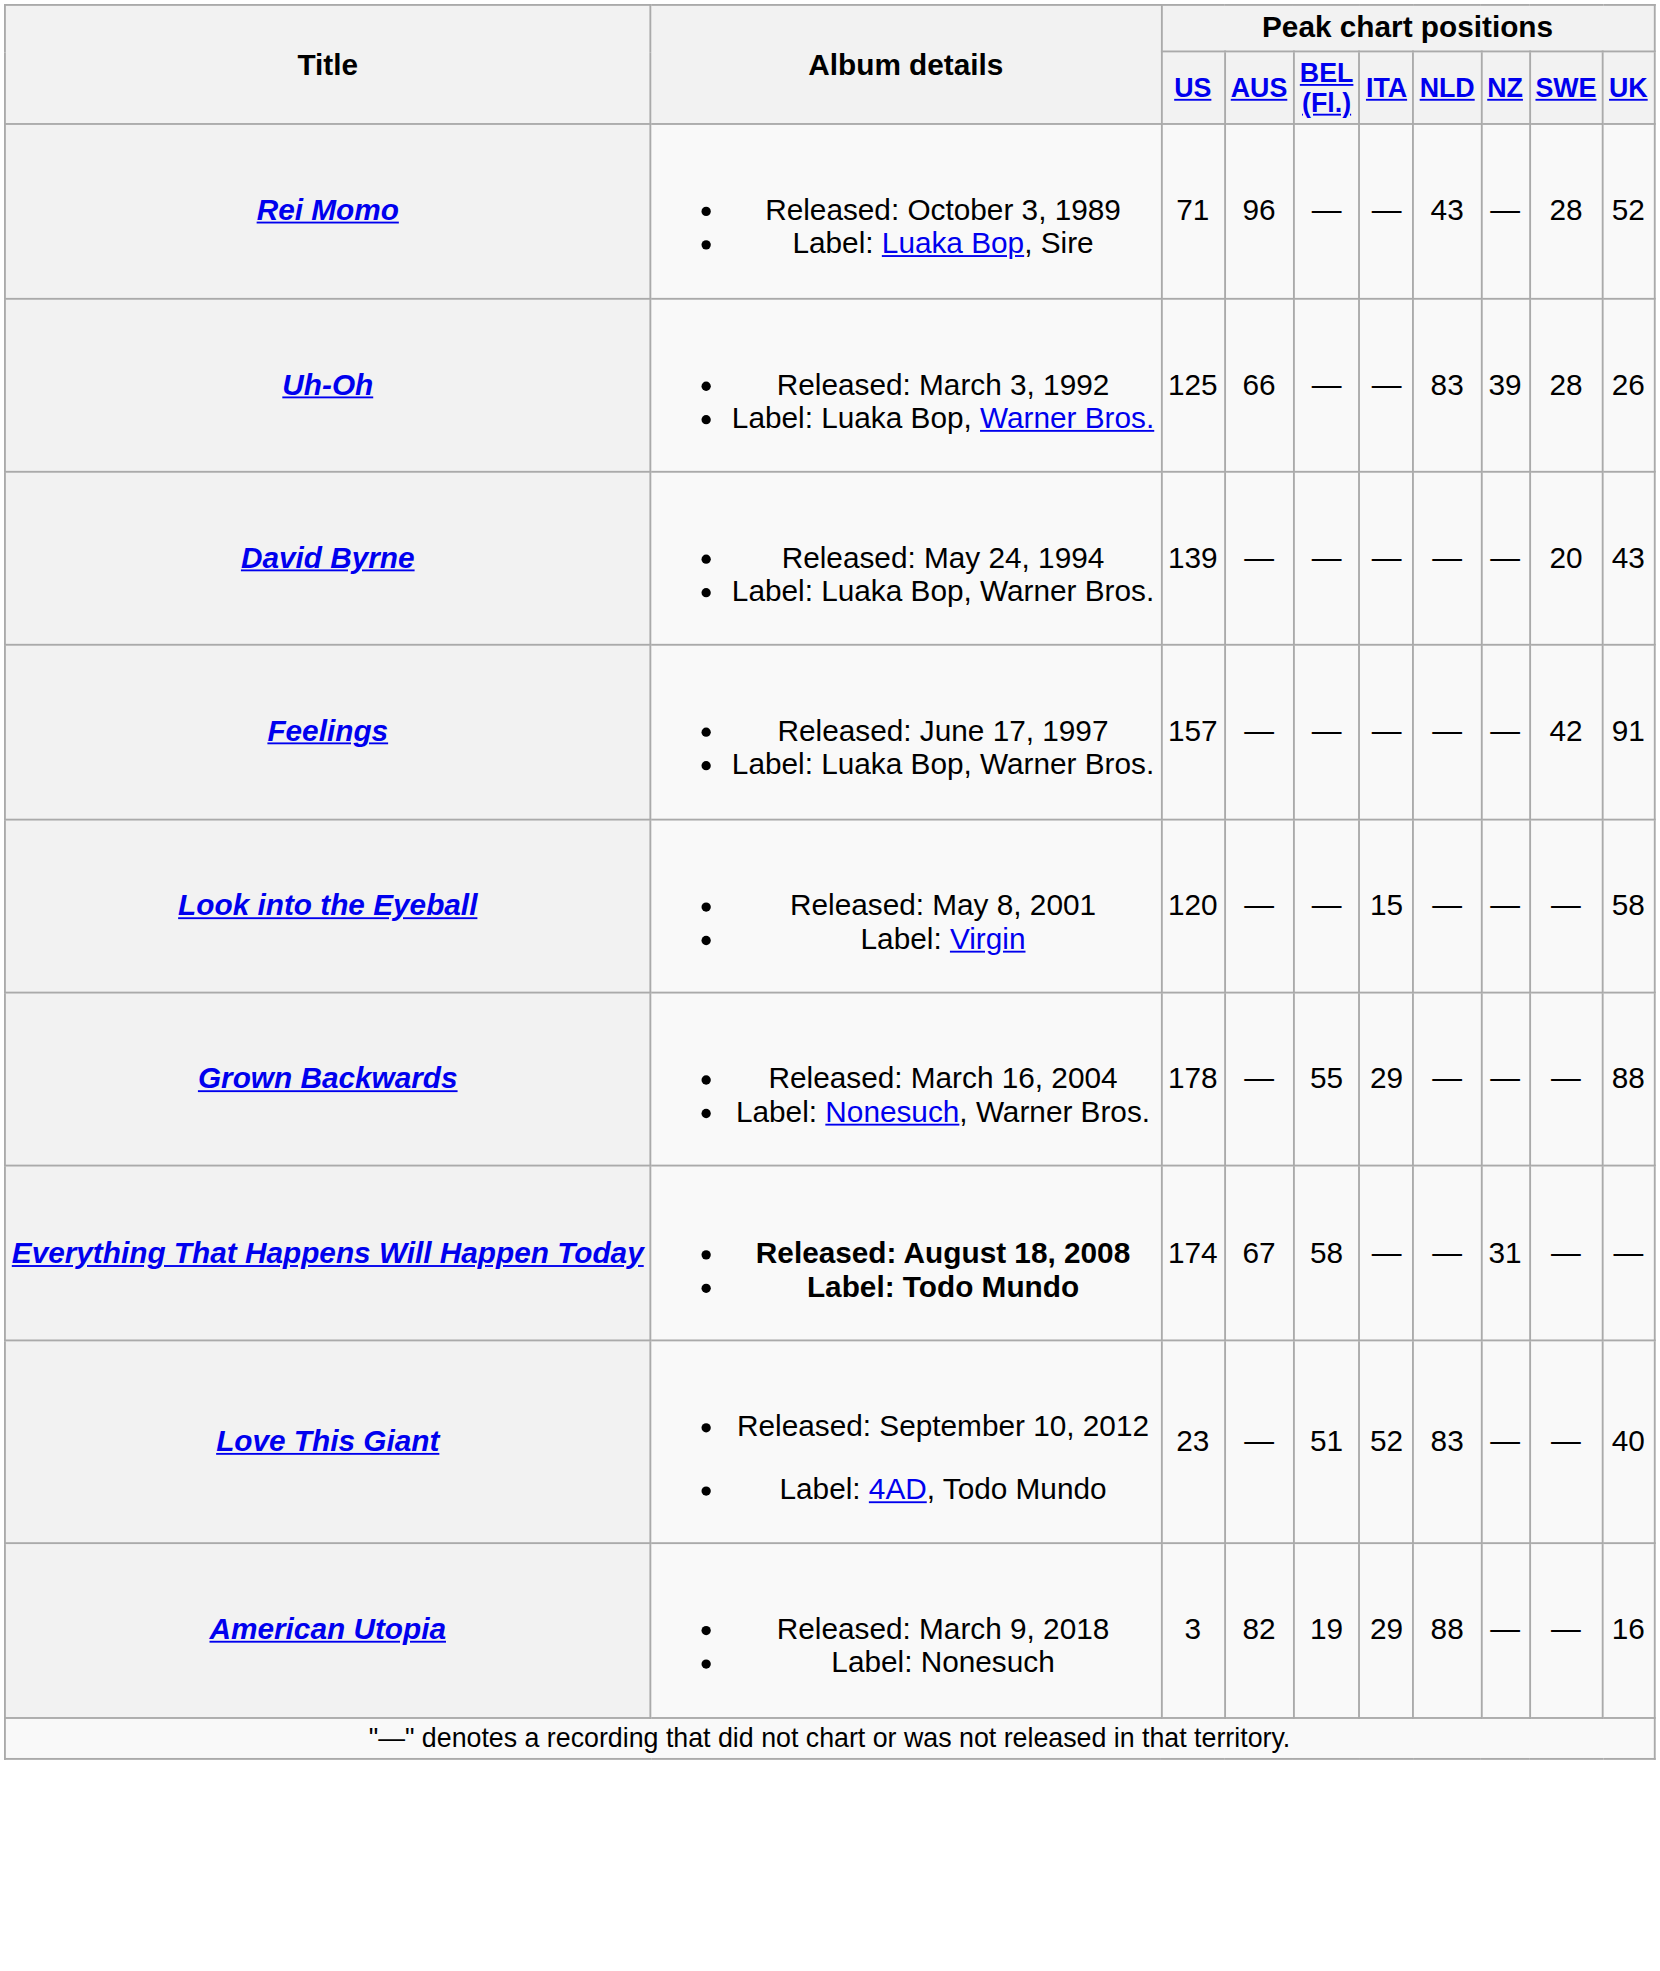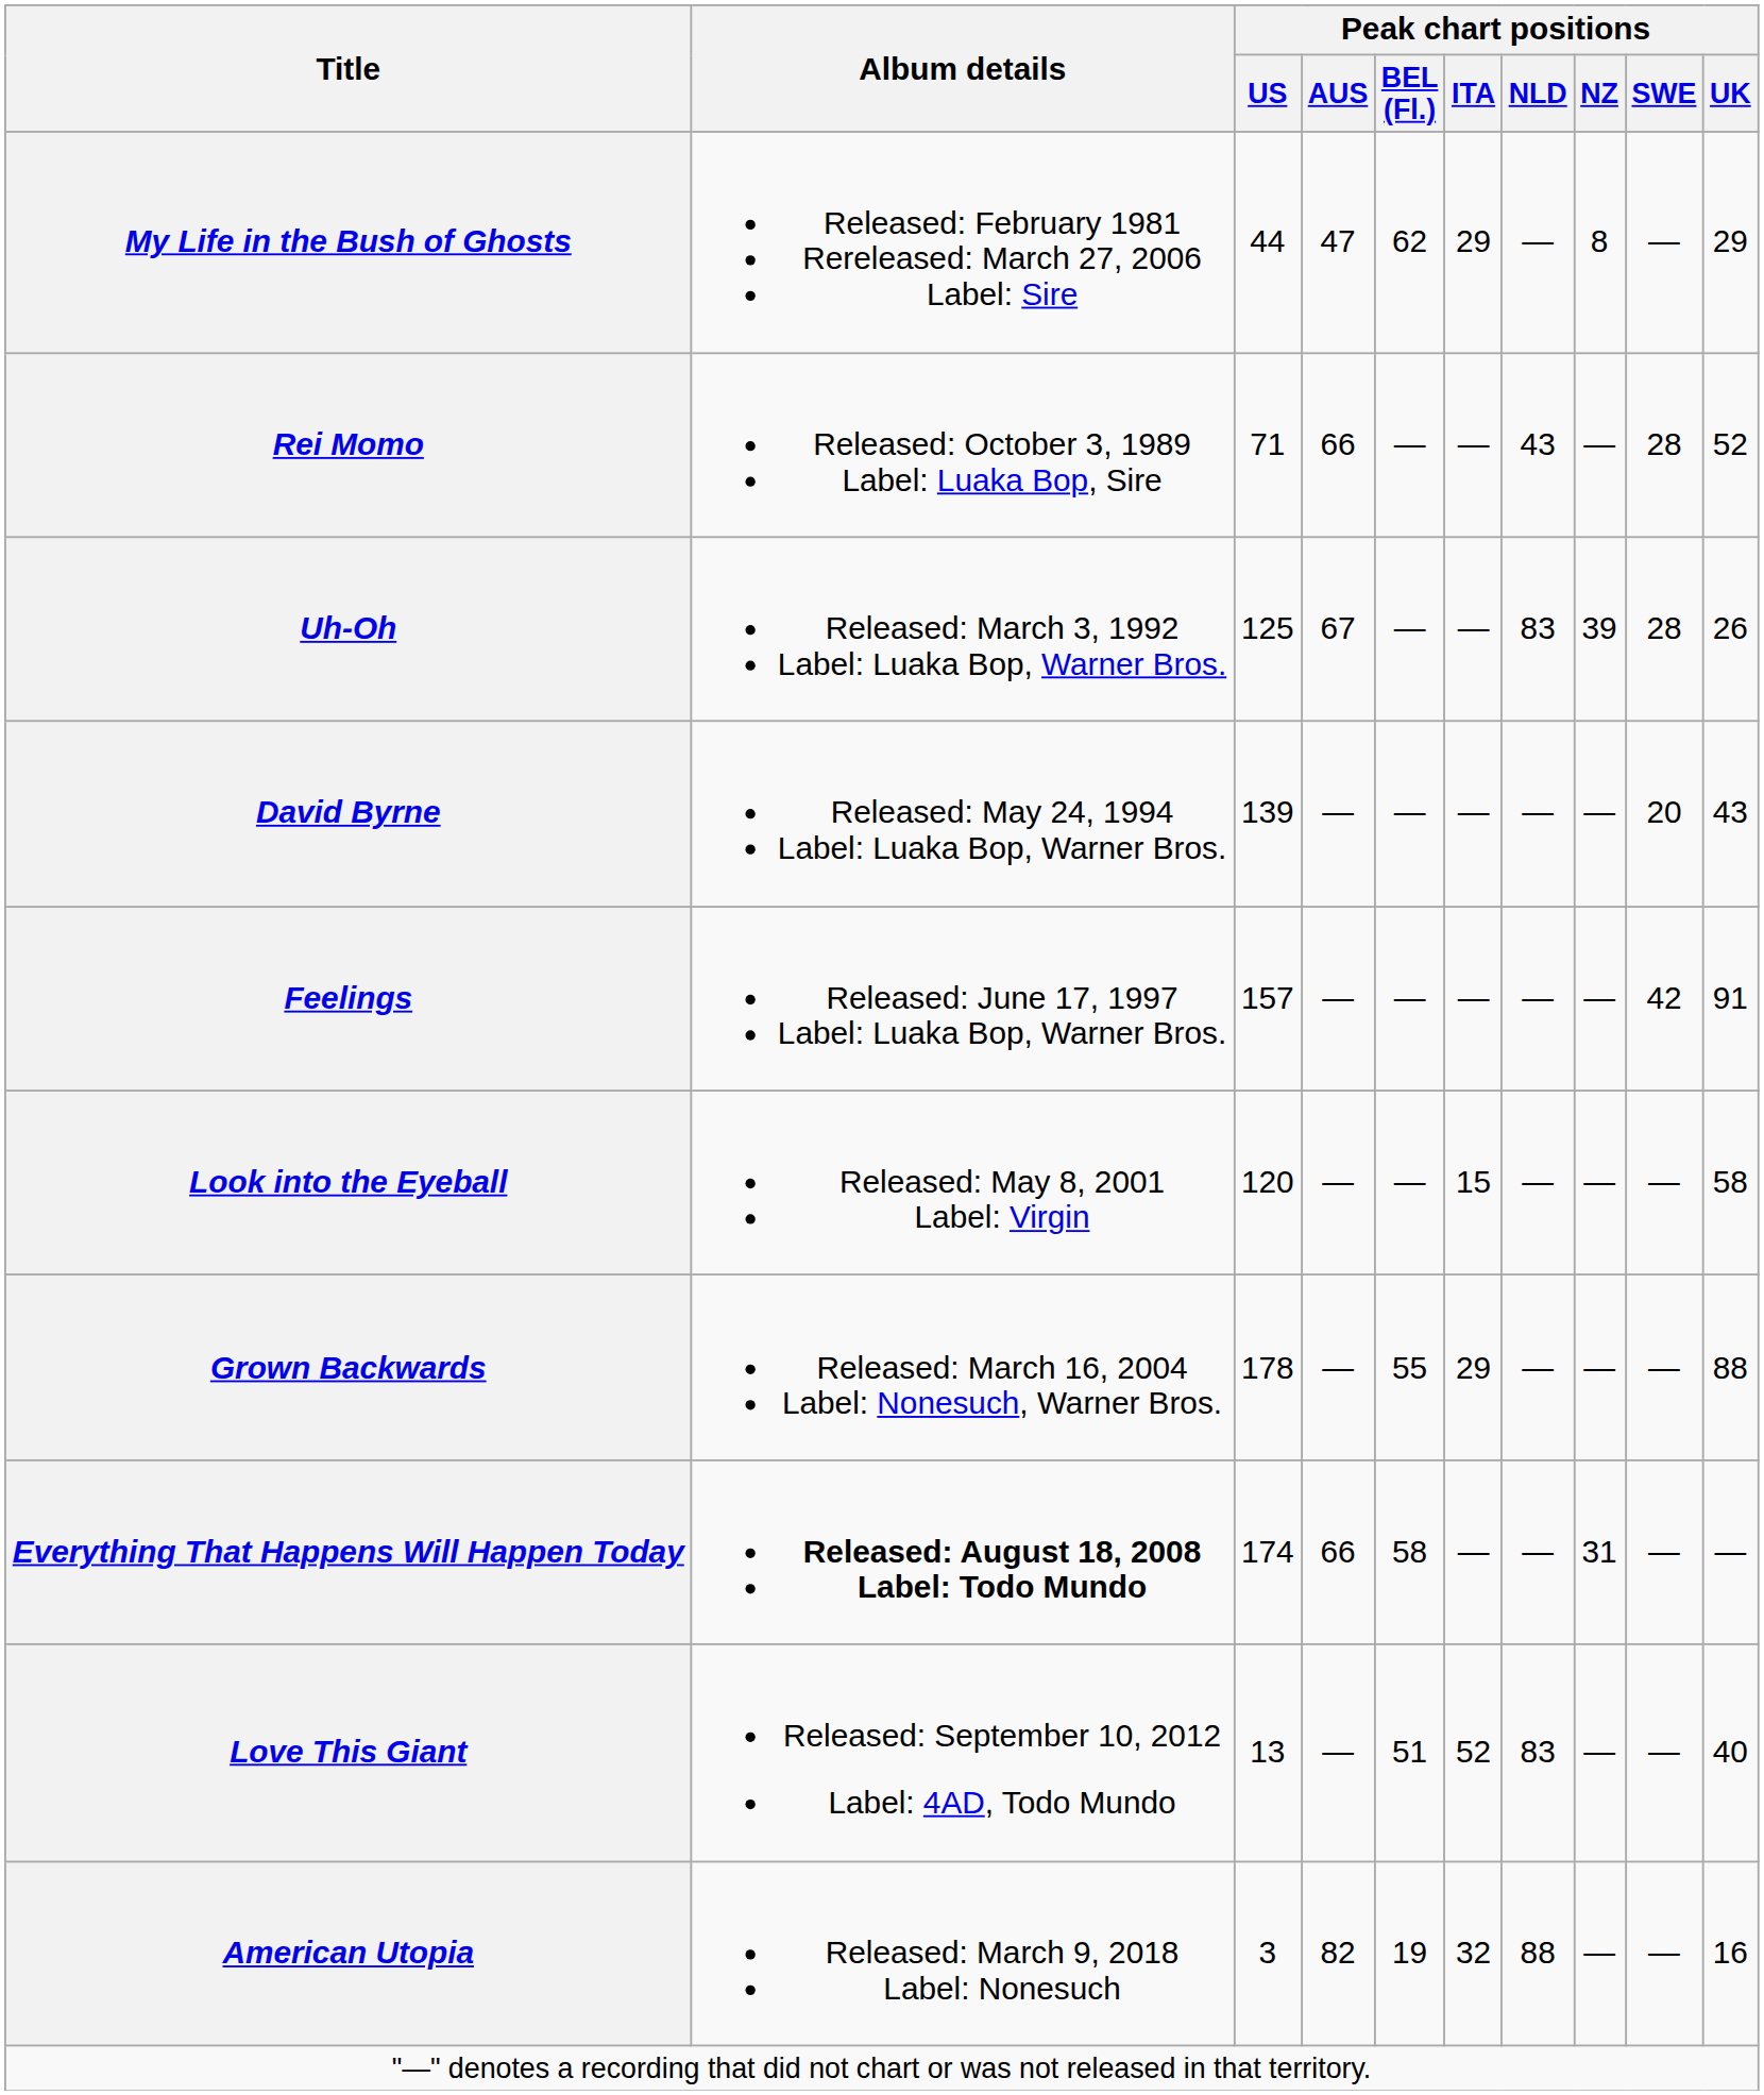 <table class="wikitable plainrowheaders" style="text-align:center;">
 <tr>
 <th scope="col" rowspan="2">Title</th>
 <th scope="col" rowspan="2">Album details</th>
 <th colspan="8" scope="col">Peak chart positions</th>
 </tr>
 <tr>
 <th scope="col" style="font-size:90%;"><a href='#'>US</a><br></th>
 <th scope="col" style="font-size:90%;"><a href='#'>AUS</a><br></th>
 <th scope="col" style="font-size:90%;"><a href='#'>BEL<br>(Fl.)</a><br></th>
 <th scope="col" style="font-size:90%;"><a href='#'>ITA</a><br></th>
 <th scope="col" style="font-size:90%;"><a href='#'>NLD</a><br></th>
 <th scope="col" style="font-size:90%;"><a href='#'>NZ</a><br></th>
 <th scope="col" style="font-size:90%;"><a href='#'>SWE</a><br></th>
 <th scope="col" style="font-size:90%;"><a href='#'>UK</a><br></th>
 </tr>
 <tr>
+<th scope="row"><em><a href='#'>My Life in the Bush of Ghosts</a></em><br></th>
+<td><br><ul><li>Released: February 1981</li><li>Rereleased: March 27, 2006</li><li>Label: <a href='#'>Sire</a></li></ul></td>
+<td>44</td>
+<td>47</td>
+<td>62</td>
+<td>29</td>
+<td>—</td>
+<td>8</td>
+<td>—</td>
+<td>29</td>
+</tr>
+<tr>
 <th scope="row"><em><a href='#'>Rei Momo</a></em></th>
 <td><br><ul><li>Released: October 3, 1989</li><li>Label: <a href='#'>Luaka Bop</a>, Sire</li></ul></td>
 <td>71</td>
-<td>96</td>
+<td>66</td>
 <td>—</td>
 <td>—</td>
 <td>43</td>
 <td>—</td>
 <td>28</td>
 <td>52</td>
 </tr>
 <tr>
 <th scope="row"><em><a href='#'>Uh-Oh</a></em></th>
 <td><br><ul><li>Released: March 3, 1992</li><li>Label: Luaka Bop, <a href='#'>Warner Bros.</a></li></ul></td>
 <td>125</td>
-<td>66</td>
+<td>67</td>
 <td>—</td>
 <td>—</td>
 <td>83</td>
 <td>39</td>
 <td>28</td>
 <td>26</td>
 </tr>
 <tr>
 <th scope="row"><em><a href='#'>David Byrne</a></em></th>
 <td><br><ul><li>Released: May 24, 1994</li><li>Label: Luaka Bop, Warner Bros.</li></ul></td>
 <td>139</td>
 <td>—</td>
 <td>—</td>
 <td>—</td>
 <td>—</td>
 <td>—</td>
 <td>20</td>
 <td>43</td>
 </tr>
 <tr>
 <th scope="row"><em><a href='#'>Feelings</a></em></th>
 <td><br><ul><li>Released: June 17, 1997</li><li>Label: Luaka Bop, Warner Bros.</li></ul></td>
 <td>157</td>
 <td>—</td>
 <td>—</td>
 <td>—</td>
 <td>—</td>
 <td>—</td>
 <td>42</td>
 <td>91</td>
 </tr>
 <tr>
 <th scope="row"><em><a href='#'>Look into the Eyeball</a></em></th>
 <td><br><ul><li>Released: May 8, 2001</li><li>Label: <a href='#'>Virgin</a></li></ul></td>
 <td>120</td>
 <td>—</td>
 <td>—</td>
 <td>15</td>
 <td>—</td>
 <td>—</td>
 <td>—</td>
 <td>58</td>
 </tr>
 <tr>
 <th scope="row"><em><a href='#'>Grown Backwards</a></em></th>
 <td><br><ul><li>Released: March 16, 2004</li><li>Label: <a href='#'>Nonesuch</a>, Warner Bros.</li></ul></td>
 <td>178</td>
 <td>—</td>
 <td>55</td>
 <td>29</td>
 <td>—</td>
 <td>—</td>
 <td>—</td>
 <td>88</td>
 </tr>
 <tr>
 <th scope="row"><em><a href='#'>Everything That Happens Will Happen Today</a></em> <br></th>
 <td><strong><br><ul><li>Released: August 18, 2008</li><li>Label: Todo Mundo</li></ul></strong></td>
 <td>174</td>
-<td>67</td>
+<td>66</td>
 <td>58</td>
 <td>—</td>
 <td>—</td>
 <td>31</td>
 <td>—</td>
 <td>—</td>
 </tr>
 <tr>
 <th scope="row"><em><a href='#'>Love This Giant</a></em> <br></th>
 <td><br><ul><li>Released: September 10, 2012</li></ul><ul><li>Label: <a href='#'>4AD</a>, Todo Mundo</li></ul></td>
-<td>23</td>
+<td>13</td>
 <td>—</td>
 <td>51</td>
 <td>52</td>
 <td>83</td>
 <td>—</td>
 <td>—</td>
 <td>40</td>
 </tr>
 <tr>
 <th scope="row"><em><a href='#'>American Utopia</a></em></th>
 <td><br><ul><li>Released: March 9, 2018</li><li>Label: Nonesuch</li></ul></td>
 <td>3</td>
 <td>82</td>
 <td>19</td>
-<td>29</td>
+<td>32</td>
 <td>88</td>
 <td>—</td>
 <td>—</td>
 <td>16</td>
 </tr>
 <tr>
 <td colspan="10" style="font-size:90%">"—" denotes a recording that did not chart or was not released in that territory.</td>
 </tr>
 </table>
